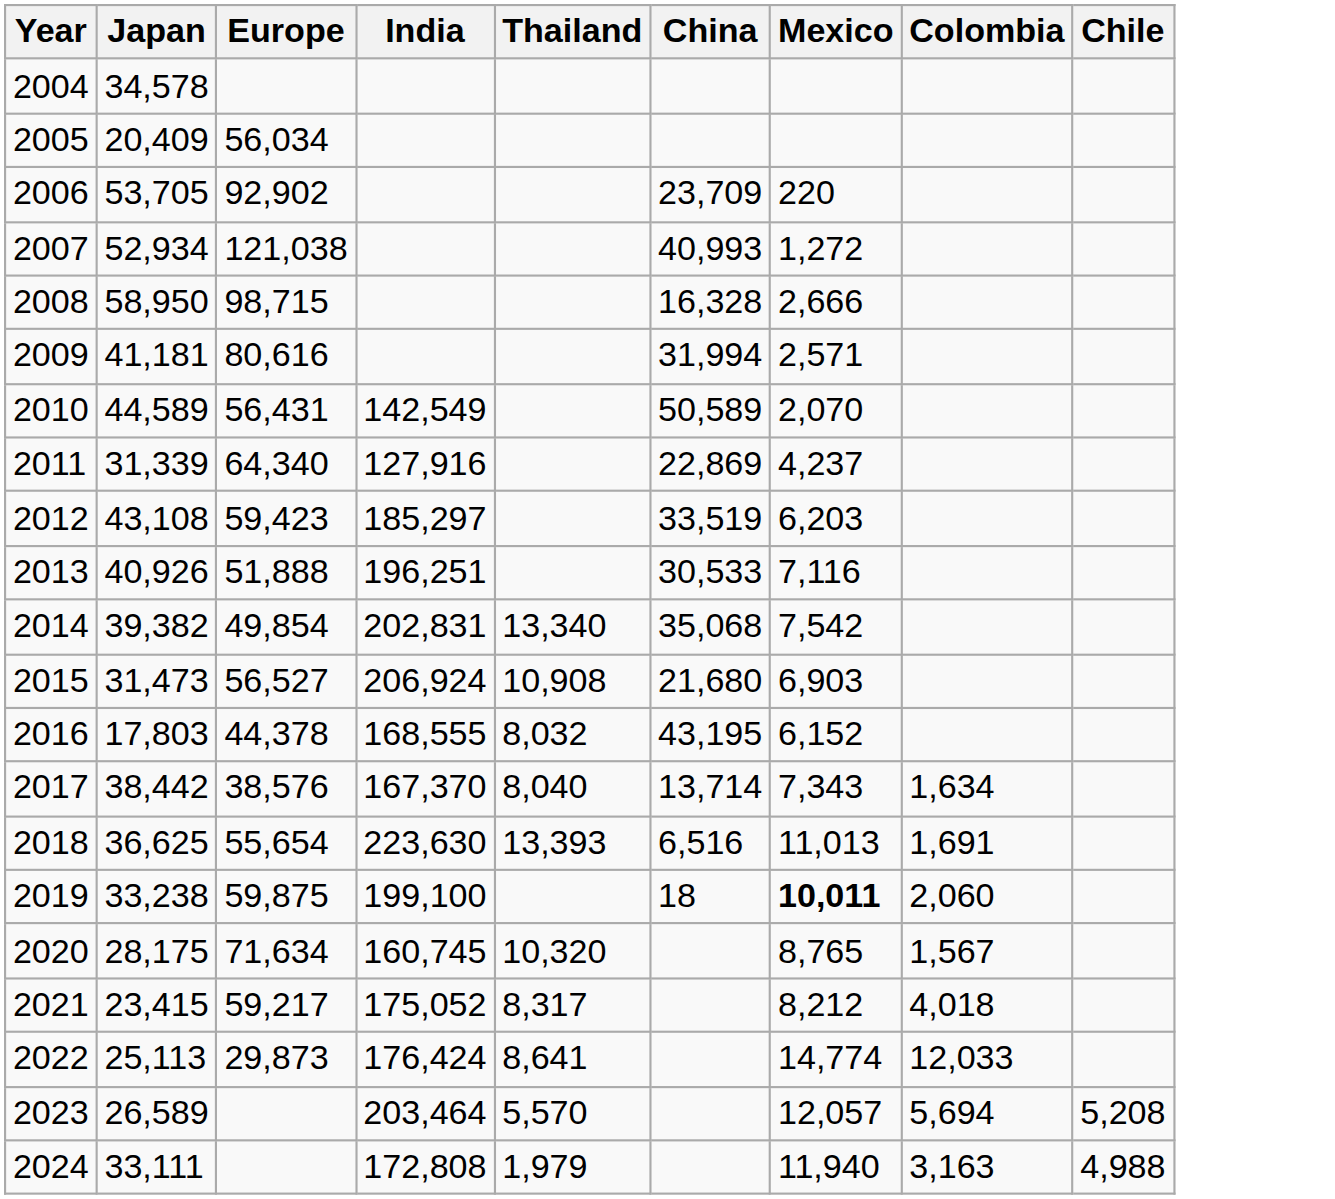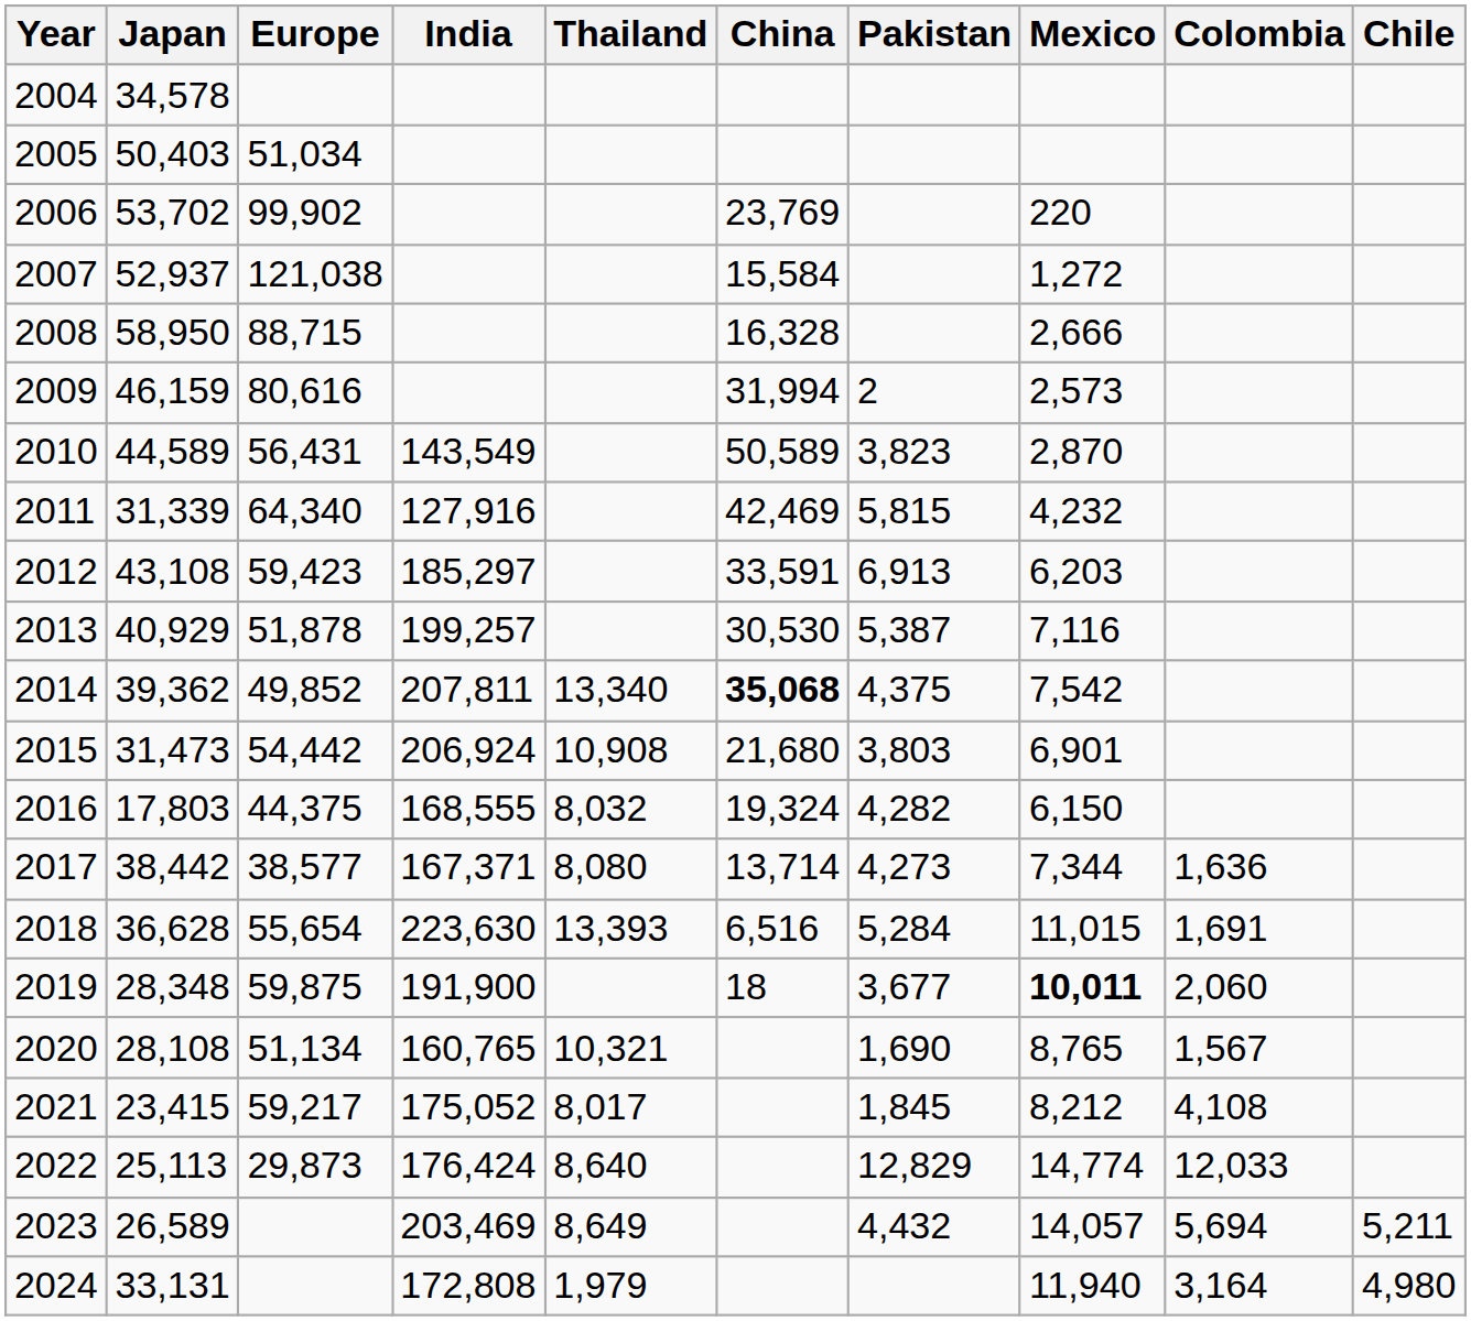 <table class="wikitable">
 <tr>
 <th>Year</th>
 <th>Japan</th>
 <th>Europe</th>
 <th>India</th>
 <th>Thailand</th>
 <th>China</th>
+<th>Pakistan</th>
 <th>Mexico</th>
 <th>Colombia</th>
 <th>Chile</th>
 </tr>
 <tr>
 <td>2004</td>
 <td>34,578</td>
 <td></td>
 <td></td>
 <td></td>
 <td></td>
 <td></td>
 <td></td>
 <td></td>
+<td></td>
 </tr>
 <tr>
 <td>2005</td>
-<td>20,409</td>
-<td>56,034</td>
+<td>50,403</td>
+<td>51,034</td>
+<td></td>
 <td></td>
 <td></td>
 <td></td>
 <td></td>
 <td></td>
 <td></td>
 </tr>
 <tr>
 <td>2006</td>
-<td>53,705</td>
-<td>92,902</td>
+<td>53,702</td>
+<td>99,902</td>
 <td></td>
 <td></td>
-<td>23,709</td>
+<td>23,769</td>
+<td></td>
 <td>220</td>
 <td></td>
 <td></td>
 </tr>
 <tr>
 <td>2007</td>
-<td>52,934</td>
+<td>52,937</td>
 <td>121,038</td>
 <td></td>
 <td></td>
-<td>40,993</td>
+<td>15,584</td>
+<td></td>
 <td>1,272</td>
 <td></td>
 <td></td>
 </tr>
 <tr>
 <td>2008</td>
 <td>58,950</td>
-<td>98,715</td>
+<td>88,715</td>
 <td></td>
 <td></td>
 <td>16,328</td>
+<td></td>
 <td>2,666</td>
 <td></td>
 <td></td>
 </tr>
 <tr>
 <td>2009</td>
-<td>41,181</td>
+<td>46,159</td>
 <td>80,616</td>
 <td></td>
 <td></td>
 <td>31,994</td>
-<td>2,571</td>
+<td>2</td>
+<td>2,573</td>
 <td></td>
 <td></td>
 </tr>
 <tr>
 <td>2010</td>
 <td>44,589</td>
 <td>56,431</td>
-<td>142,549</td>
+<td>143,549</td>
 <td></td>
 <td>50,589</td>
-<td>2,070</td>
+<td>3,823</td>
+<td>2,870</td>
 <td></td>
 <td></td>
 </tr>
 <tr>
 <td>2011</td>
 <td>31,339</td>
 <td>64,340</td>
 <td>127,916</td>
 <td></td>
-<td>22,869</td>
-<td>4,237</td>
+<td>42,469</td>
+<td>5,815</td>
+<td>4,232</td>
 <td></td>
 <td></td>
 </tr>
 <tr>
 <td>2012</td>
 <td>43,108</td>
 <td>59,423</td>
 <td>185,297</td>
 <td></td>
-<td>33,519</td>
+<td>33,591</td>
+<td>6,913</td>
 <td>6,203</td>
 <td></td>
 <td></td>
 </tr>
 <tr>
 <td>2013</td>
-<td>40,926</td>
-<td>51,888</td>
-<td>196,251</td>
+<td>40,929</td>
+<td>51,878</td>
+<td>199,257</td>
 <td></td>
-<td>30,533</td>
+<td>30,530</td>
+<td>5,387</td>
 <td>7,116</td>
 <td></td>
 <td></td>
 </tr>
 <tr>
 <td>2014</td>
-<td>39,382</td>
-<td>49,854</td>
-<td>202,831</td>
+<td>39,362</td>
+<td>49,852</td>
+<td>207,811</td>
 <td>13,340</td>
-<td>35,068</td>
+<td><strong>35,068</strong></td>
+<td>4,375</td>
 <td>7,542</td>
 <td></td>
 <td></td>
 </tr>
 <tr>
 <td>2015</td>
 <td>31,473</td>
-<td>56,527</td>
+<td>54,442</td>
 <td>206,924</td>
 <td>10,908</td>
 <td>21,680</td>
-<td>6,903</td>
+<td>3,803</td>
+<td>6,901</td>
 <td></td>
 <td></td>
 </tr>
 <tr>
 <td>2016</td>
 <td>17,803</td>
-<td>44,378</td>
+<td>44,375</td>
 <td>168,555</td>
 <td>8,032</td>
-<td>43,195</td>
-<td>6,152</td>
+<td>19,324</td>
+<td>4,282</td>
+<td>6,150</td>
 <td></td>
 <td></td>
 </tr>
 <tr>
 <td>2017</td>
 <td>38,442</td>
-<td>38,576</td>
-<td>167,370</td>
-<td>8,040</td>
+<td>38,577</td>
+<td>167,371</td>
+<td>8,080</td>
 <td>13,714</td>
-<td>7,343</td>
-<td>1,634</td>
+<td>4,273</td>
+<td>7,344</td>
+<td>1,636</td>
 <td></td>
 </tr>
 <tr>
 <td>2018</td>
-<td>36,625</td>
+<td>36,628</td>
 <td>55,654</td>
 <td>223,630</td>
 <td>13,393</td>
 <td>6,516</td>
-<td>11,013</td>
+<td>5,284</td>
+<td>11,015</td>
 <td>1,691</td>
 <td></td>
 </tr>
 <tr>
 <td>2019</td>
-<td>33,238</td>
+<td>28,348</td>
 <td>59,875</td>
-<td>199,100</td>
+<td>191,900</td>
 <td></td>
 <td>18</td>
+<td>3,677</td>
 <td><strong>10,011</strong></td>
 <td>2,060</td>
 <td></td>
 </tr>
 <tr>
 <td>2020</td>
-<td>28,175</td>
-<td>71,634</td>
-<td>160,745</td>
-<td>10,320</td>
+<td>28,108</td>
+<td>51,134</td>
+<td>160,765</td>
+<td>10,321</td>
 <td></td>
+<td>1,690</td>
 <td>8,765</td>
 <td>1,567</td>
 <td></td>
 </tr>
 <tr>
 <td>2021</td>
 <td>23,415</td>
 <td>59,217</td>
 <td>175,052</td>
-<td>8,317</td>
+<td>8,017</td>
 <td></td>
+<td>1,845</td>
 <td>8,212</td>
-<td>4,018</td>
+<td>4,108</td>
 <td></td>
 </tr>
 <tr>
 <td>2022</td>
 <td>25,113</td>
 <td>29,873</td>
 <td>176,424</td>
-<td>8,641</td>
+<td>8,640</td>
 <td></td>
+<td>12,829</td>
 <td>14,774</td>
 <td>12,033</td>
 <td></td>
 </tr>
 <tr>
 <td>2023</td>
 <td>26,589</td>
 <td></td>
-<td>203,464</td>
-<td>5,570</td>
+<td>203,469</td>
+<td>8,649</td>
 <td></td>
-<td>12,057</td>
+<td>4,432</td>
+<td>14,057</td>
 <td>5,694</td>
-<td>5,208</td>
+<td>5,211</td>
 </tr>
 <tr>
 <td>2024</td>
-<td>33,111</td>
+<td>33,131</td>
 <td></td>
 <td>172,808</td>
 <td>1,979</td>
 <td></td>
+<td></td>
 <td>11,940</td>
-<td>3,163</td>
-<td>4,988</td>
+<td>3,164</td>
+<td>4,980</td>
 </tr>
 </table>
